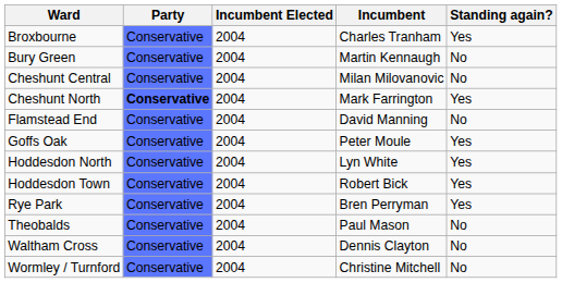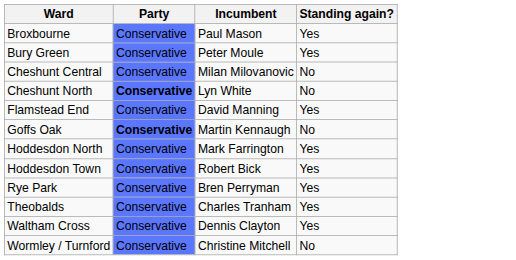 <table class="wikitable" style="font-size: 95%;">
 <tr>
 <th>Ward</th>
 <th>Party</th>
-<th>Incumbent Elected</th>
 <th>Incumbent</th>
 <th>Standing again?</th>
 </tr>
 <tr>
 <td>Broxbourne</td>
 <td bgcolor="5B76FF">Conservative</td>
-<td>2004</td>
-<td>Charles Tranham</td>
+<td>Paul Mason</td>
 <td>Yes</td>
 </tr>
 <tr>
 <td>Bury Green</td>
 <td bgcolor="5B76FF">Conservative</td>
-<td>2004</td>
-<td>Martin Kennaugh</td>
-<td>No</td>
+<td>Peter Moule</td>
+<td>Yes</td>
 </tr>
 <tr>
 <td>Cheshunt Central</td>
 <td bgcolor="5B76FF">Conservative</td>
-<td>2004</td>
 <td>Milan Milovanovic</td>
 <td>No</td>
 </tr>
 <tr>
 <td>Cheshunt North</td>
 <td bgcolor="5B76FF"><strong>Conservative</strong></td>
-<td>2004</td>
-<td>Mark Farrington</td>
-<td>Yes</td>
+<td>Lyn White</td>
+<td>No</td>
 </tr>
 <tr>
 <td>Flamstead End</td>
 <td bgcolor="5B76FF">Conservative</td>
-<td>2004</td>
 <td>David Manning</td>
-<td>No</td>
+<td>Yes</td>
 </tr>
 <tr>
 <td>Goffs Oak</td>
-<td bgcolor="5B76FF">Conservative</td>
-<td>2004</td>
-<td>Peter Moule</td>
-<td>Yes</td>
+<td bgcolor="5B76FF"><strong>Conservative</strong></td>
+<td>Martin Kennaugh</td>
+<td>No</td>
 </tr>
 <tr>
 <td>Hoddesdon North</td>
 <td bgcolor="5B76FF">Conservative</td>
-<td>2004</td>
-<td>Lyn White</td>
+<td>Mark Farrington</td>
 <td>Yes</td>
 </tr>
 <tr>
 <td>Hoddesdon Town</td>
 <td bgcolor="5B76FF">Conservative</td>
-<td>2004</td>
 <td>Robert Bick</td>
 <td>Yes</td>
 </tr>
 <tr>
 <td>Rye Park</td>
 <td bgcolor="5B76FF">Conservative</td>
-<td>2004</td>
 <td>Bren Perryman</td>
 <td>Yes</td>
 </tr>
 <tr>
 <td>Theobalds</td>
 <td bgcolor="5B76FF">Conservative</td>
-<td>2004</td>
-<td>Paul Mason</td>
-<td>No</td>
+<td>Charles Tranham</td>
+<td>Yes</td>
 </tr>
 <tr>
 <td>Waltham Cross</td>
 <td bgcolor="5B76FF">Conservative</td>
-<td>2004</td>
 <td>Dennis Clayton</td>
-<td>No</td>
+<td>Yes</td>
 </tr>
 <tr>
 <td>Wormley / Turnford</td>
 <td bgcolor="5B76FF">Conservative</td>
-<td>2004</td>
 <td>Christine Mitchell</td>
 <td>No</td>
 </tr>
 </table>
